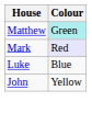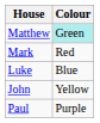 <table class="wikitable">
 <tr>
 <th>House</th>
 <th>Colour</th>
 </tr>
 <tr>
 <td><a href='#'>Matthew</a></td>
 <td style="background: paleturquoise;">Green</td>
 </tr>
 <tr>
 <td><a href='#'>Mark</a></td>
-<td style="background: lavender;">Red</td>
+<td>Red</td>
 </tr>
 <tr>
 <td><a href='#'>Luke</a></td>
 <td>Blue</td>
 </tr>
 <tr>
 <td><a href='#'>John</a></td>
 <td>Yellow</td>
 </tr>
+<tr>
+<td><a href='#'>Paul</a></td>
+<td>Purple</td>
+</tr>
 </table>
